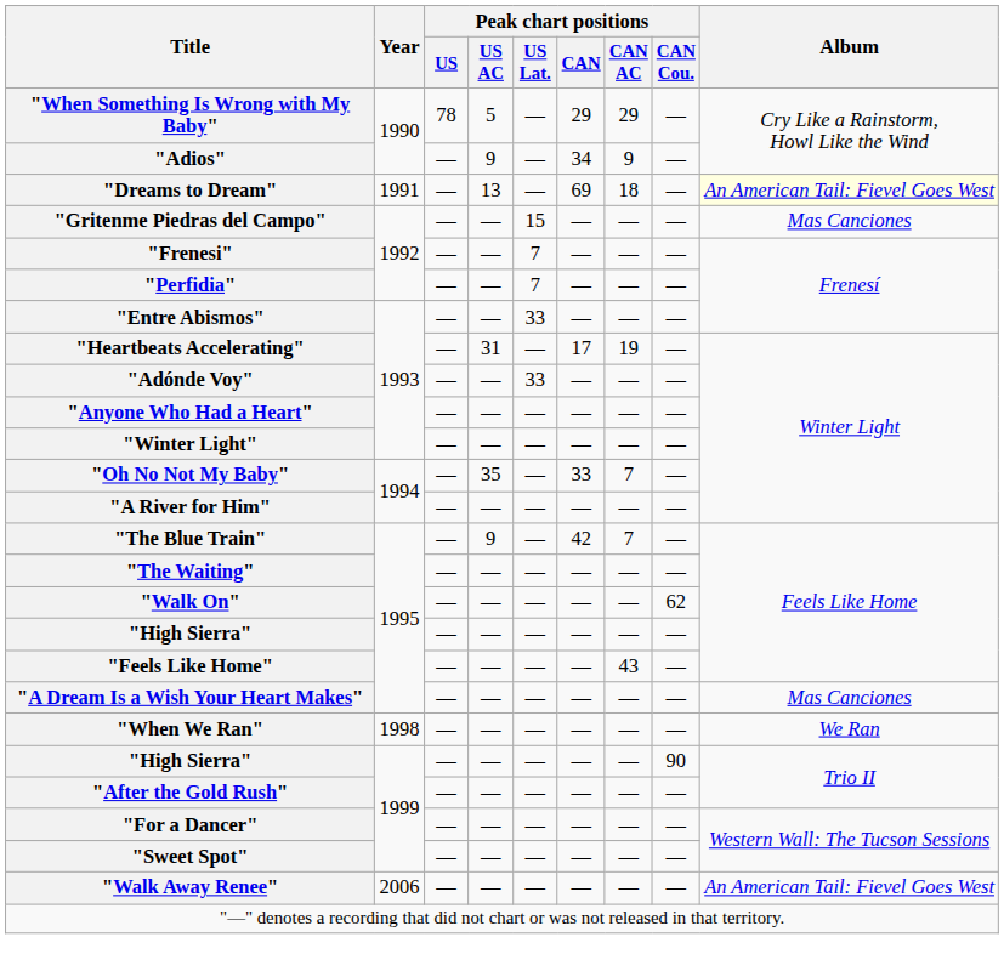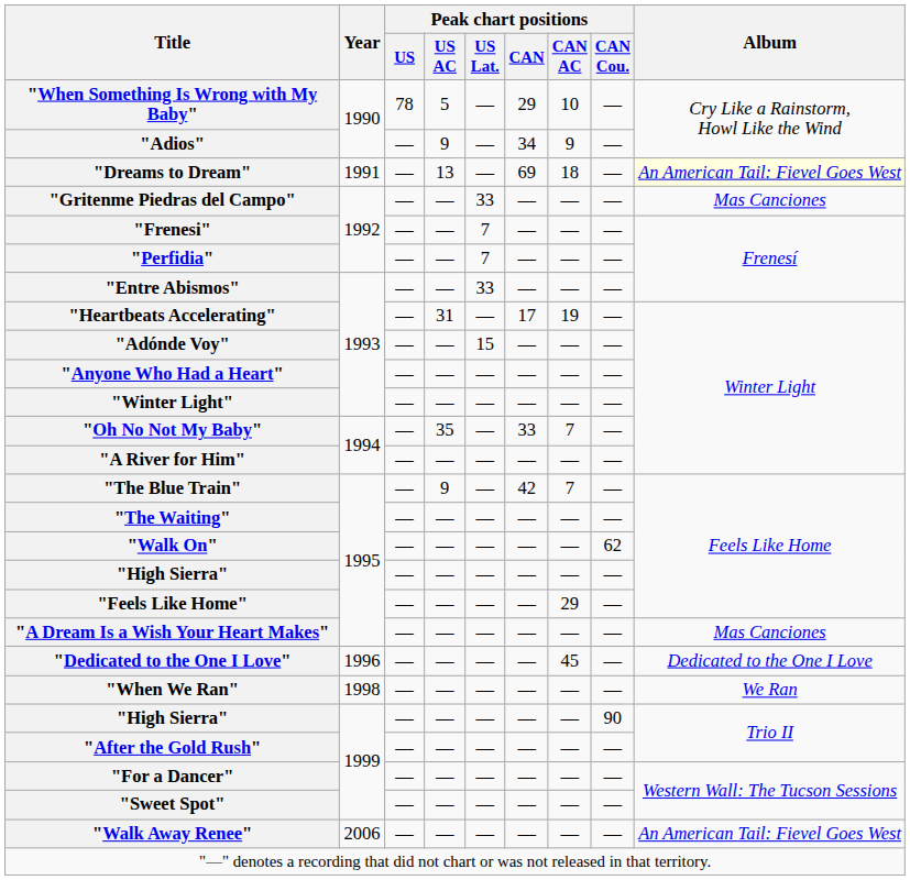 <table class="wikitable plainrowheaders" style="text-align:center;" border="1">
 <tr>
 <th scope="col" rowspan="2" style="width:18em;">Title</th>
 <th scope="col" rowspan="2">Year</th>
 <th scope="col" colspan="6">Peak chart positions</th>
 <th scope="col" rowspan="2">Album</th>
 </tr>
 <tr>
 <th scope="col" style="width:2em;font-size:90%;"><a href='#'>US</a><br></th>
 <th scope="col" style="width:2em;font-size:90%;"><a href='#'>US<br>AC</a><br></th>
 <th scope="col" style="width:2em;font-size:90%;"><a href='#'>US<br>Lat.</a><br></th>
 <th scope="col" style="width:2em;font-size:90%;"><a href='#'>CAN</a><br></th>
 <th scope="col" style="width:2em;font-size:90%;"><a href='#'>CAN<br>AC</a><br></th>
 <th scope="col" style="width:2em;font-size:90%;"><a href='#'>CAN<br>Cou.</a><br></th>
 </tr>
 <tr>
 <th scope="row">"<a href='#'>When Something Is Wrong with My Baby</a>" </th>
 <td rowspan="2">1990</td>
 <td>78</td>
 <td>5</td>
 <td>—</td>
 <td>29</td>
-<td>29</td>
+<td>10</td>
 <td>—</td>
 <td rowspan="2"><em>Cry Like a Rainstorm,<br>Howl Like the Wind</em></td>
 </tr>
 <tr>
 <th scope="row">"Adios"</th>
 <td>—</td>
 <td>9</td>
 <td>—</td>
 <td>34</td>
 <td>9</td>
 <td>—</td>
 </tr>
 <tr>
 <th scope="row">"Dreams to Dream"</th>
 <td>1991</td>
 <td>—</td>
 <td>13</td>
 <td>—</td>
 <td>69</td>
 <td>18</td>
 <td>—</td>
 <td style="background: lightyellow;"><em><a href='#'>An American Tail: Fievel Goes West</a></em></td>
 </tr>
 <tr>
 <th scope="row">"Gritenme Piedras del Campo"</th>
 <td rowspan="3">1992</td>
 <td>—</td>
 <td>—</td>
-<td>15</td>
+<td>33</td>
 <td>—</td>
 <td>—</td>
 <td>—</td>
 <td><em><a href='#'>Mas Canciones</a></em></td>
 </tr>
 <tr>
 <th scope="row">"Frenesi"</th>
 <td>—</td>
 <td>—</td>
 <td>7</td>
 <td>—</td>
 <td>—</td>
 <td>—</td>
 <td rowspan="3"><em><a href='#'>Frenesí</a></em></td>
 </tr>
 <tr>
 <th scope="row">"<a href='#'>Perfidia</a>"</th>
 <td>—</td>
 <td>—</td>
 <td>7</td>
 <td>—</td>
 <td>—</td>
 <td>—</td>
 </tr>
 <tr>
 <th scope="row">"Entre Abismos"</th>
 <td rowspan="5">1993</td>
 <td>—</td>
 <td>—</td>
 <td>33</td>
 <td>—</td>
 <td>—</td>
 <td>—</td>
 </tr>
 <tr>
 <th scope="row">"Heartbeats Accelerating"</th>
 <td>—</td>
 <td>31</td>
 <td>—</td>
 <td>17</td>
 <td>19</td>
 <td>—</td>
 <td rowspan="6"><em><a href='#'>Winter Light</a></em></td>
 </tr>
 <tr>
 <th scope="row">"Adónde Voy"</th>
 <td>—</td>
 <td>—</td>
-<td>33</td>
+<td>15</td>
 <td>—</td>
 <td>—</td>
 <td>—</td>
 </tr>
 <tr>
 <th scope="row">"<a href='#'>Anyone Who Had a Heart</a>"</th>
 <td>—</td>
 <td>—</td>
 <td>—</td>
 <td>—</td>
 <td>—</td>
 <td>—</td>
 </tr>
 <tr>
 <th scope="row">"Winter Light"</th>
 <td>—</td>
 <td>—</td>
 <td>—</td>
 <td>—</td>
 <td>—</td>
 <td>—</td>
 </tr>
 <tr>
 <th scope="row">"<a href='#'>Oh No Not My Baby</a>"</th>
 <td rowspan="2">1994</td>
 <td>—</td>
 <td>35</td>
 <td>—</td>
 <td>33</td>
 <td>7</td>
 <td>—</td>
 </tr>
 <tr>
 <th scope="row">"A River for Him"</th>
 <td>—</td>
 <td>—</td>
 <td>—</td>
 <td>—</td>
 <td>—</td>
 <td>—</td>
 </tr>
 <tr>
 <th scope="row">"The Blue Train"</th>
 <td rowspan="6">1995</td>
 <td>—</td>
 <td>9</td>
 <td>—</td>
 <td>42</td>
 <td>7</td>
 <td>—</td>
 <td rowspan="5"><em><a href='#'>Feels Like Home</a></em></td>
 </tr>
 <tr>
 <th scope="row">"<a href='#'>The Waiting</a>"</th>
 <td>—</td>
 <td>—</td>
 <td>—</td>
 <td>—</td>
 <td>—</td>
 <td>—</td>
 </tr>
 <tr>
 <th scope="row">"<a href='#'>Walk On</a>"</th>
 <td>—</td>
 <td>—</td>
 <td>—</td>
 <td>—</td>
 <td>—</td>
 <td>62</td>
 </tr>
 <tr>
 <th scope="row">"High Sierra"</th>
 <td>—</td>
 <td>—</td>
 <td>—</td>
 <td>—</td>
 <td>—</td>
 <td>—</td>
 </tr>
 <tr>
 <th scope="row">"Feels Like Home"<br></th>
 <td>—</td>
 <td>—</td>
 <td>—</td>
 <td>—</td>
-<td>43</td>
+<td>29</td>
 <td>—</td>
 </tr>
 <tr>
 <th scope="row">"<a href='#'>A Dream Is a Wish Your Heart Makes</a>"</th>
 <td>—</td>
 <td>—</td>
 <td>—</td>
 <td>—</td>
 <td>—</td>
 <td>—</td>
 <td><em><a href='#'>Mas Canciones</a></em></td>
+</tr>
+<tr>
+<th scope="row">"<a href='#'>Dedicated to the One I Love</a>"</th>
+<td>1996</td>
+<td>—</td>
+<td>—</td>
+<td>—</td>
+<td>—</td>
+<td>45</td>
+<td>—</td>
+<td><em><a href='#'>Dedicated to the One I Love</a></em></td>
 </tr>
 <tr>
 <th scope="row">"When We Ran"</th>
 <td>1998</td>
 <td>—</td>
 <td>—</td>
 <td>—</td>
 <td>—</td>
 <td>—</td>
 <td>—</td>
 <td><em><a href='#'>We Ran</a></em></td>
 </tr>
 <tr>
 <th scope="row">"High Sierra"<br></th>
 <td rowspan="4">1999</td>
 <td>—</td>
 <td>—</td>
 <td>—</td>
 <td>—</td>
 <td>—</td>
 <td>90</td>
 <td rowspan="2"><em><a href='#'>Trio II</a></em></td>
 </tr>
 <tr>
 <th scope="row">"<a href='#'>After the Gold Rush</a>"<br></th>
 <td>—</td>
 <td>—</td>
 <td>—</td>
 <td>—</td>
 <td>—</td>
 <td>—</td>
 </tr>
 <tr>
 <th scope="row">"For a Dancer"<br></th>
 <td>—</td>
 <td>—</td>
 <td>—</td>
 <td>—</td>
 <td>—</td>
 <td>—</td>
 <td rowspan="2"><em><a href='#'>Western Wall: The Tucson Sessions</a></em></td>
 </tr>
 <tr>
 <th scope="row">"Sweet Spot"<br></th>
 <td>—</td>
 <td>—</td>
 <td>—</td>
 <td>—</td>
 <td>—</td>
 <td>—</td>
 </tr>
 <tr>
 <th scope="row">"<a href='#'>Walk Away Renee</a>"<br></th>
 <td>2006</td>
 <td>—</td>
 <td>—</td>
 <td>—</td>
 <td>—</td>
 <td>—</td>
 <td>—</td>
 <td><em><a href='#'>An American Tail: Fievel Goes West</a></em></td>
 </tr>
 <tr>
 <td colspan="9" style="font-size:90%">"—" denotes a recording that did not chart or was not released in that territory.</td>
 </tr>
 </table>
